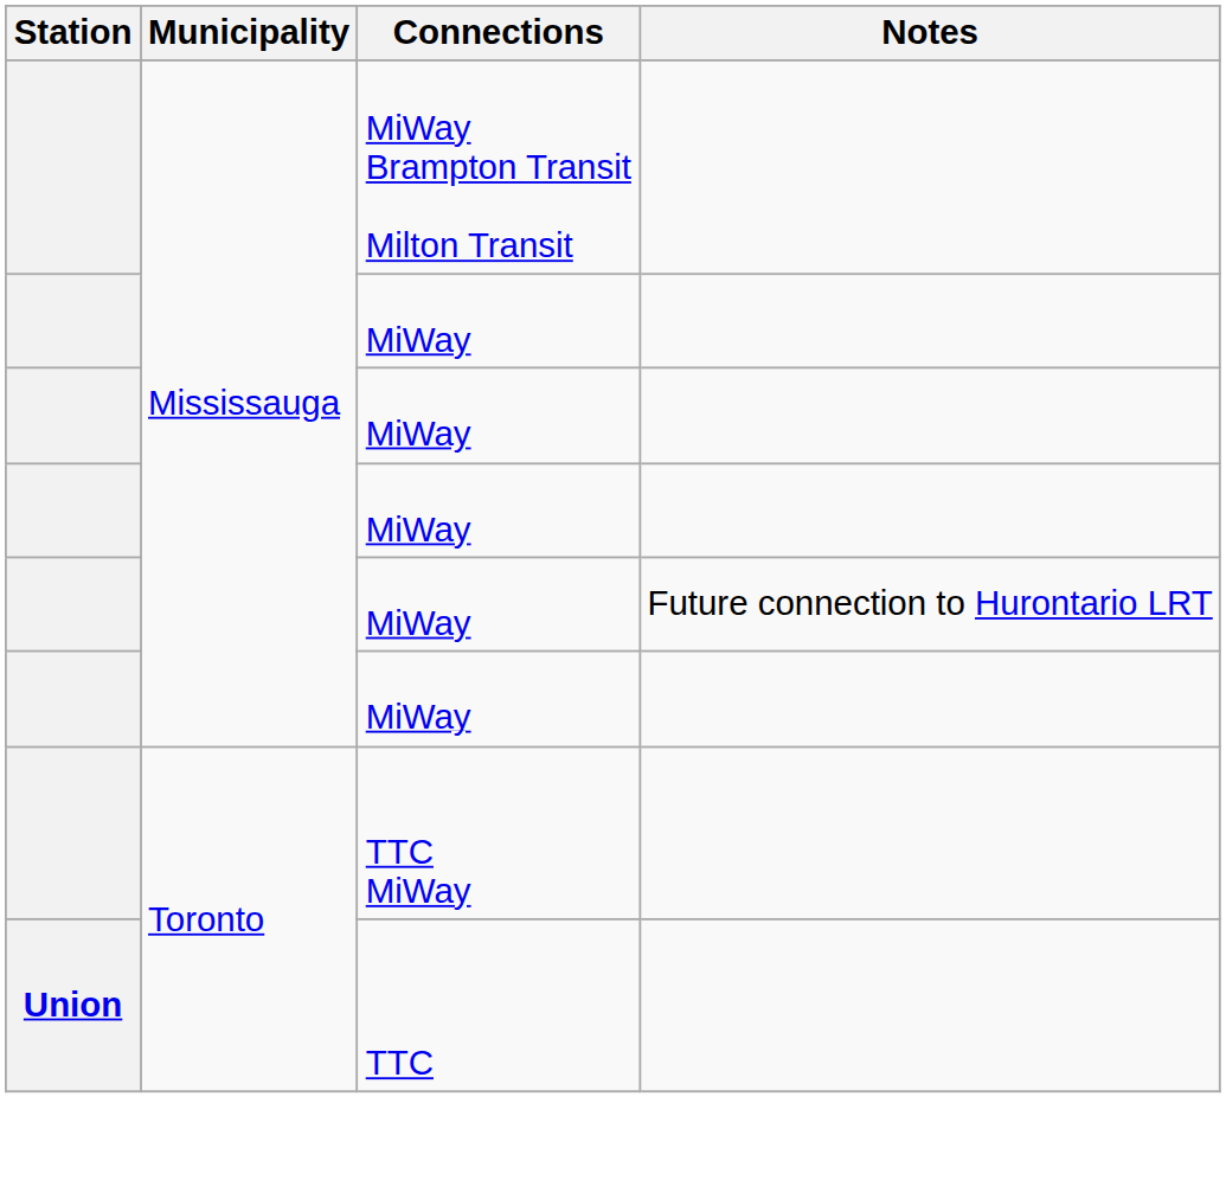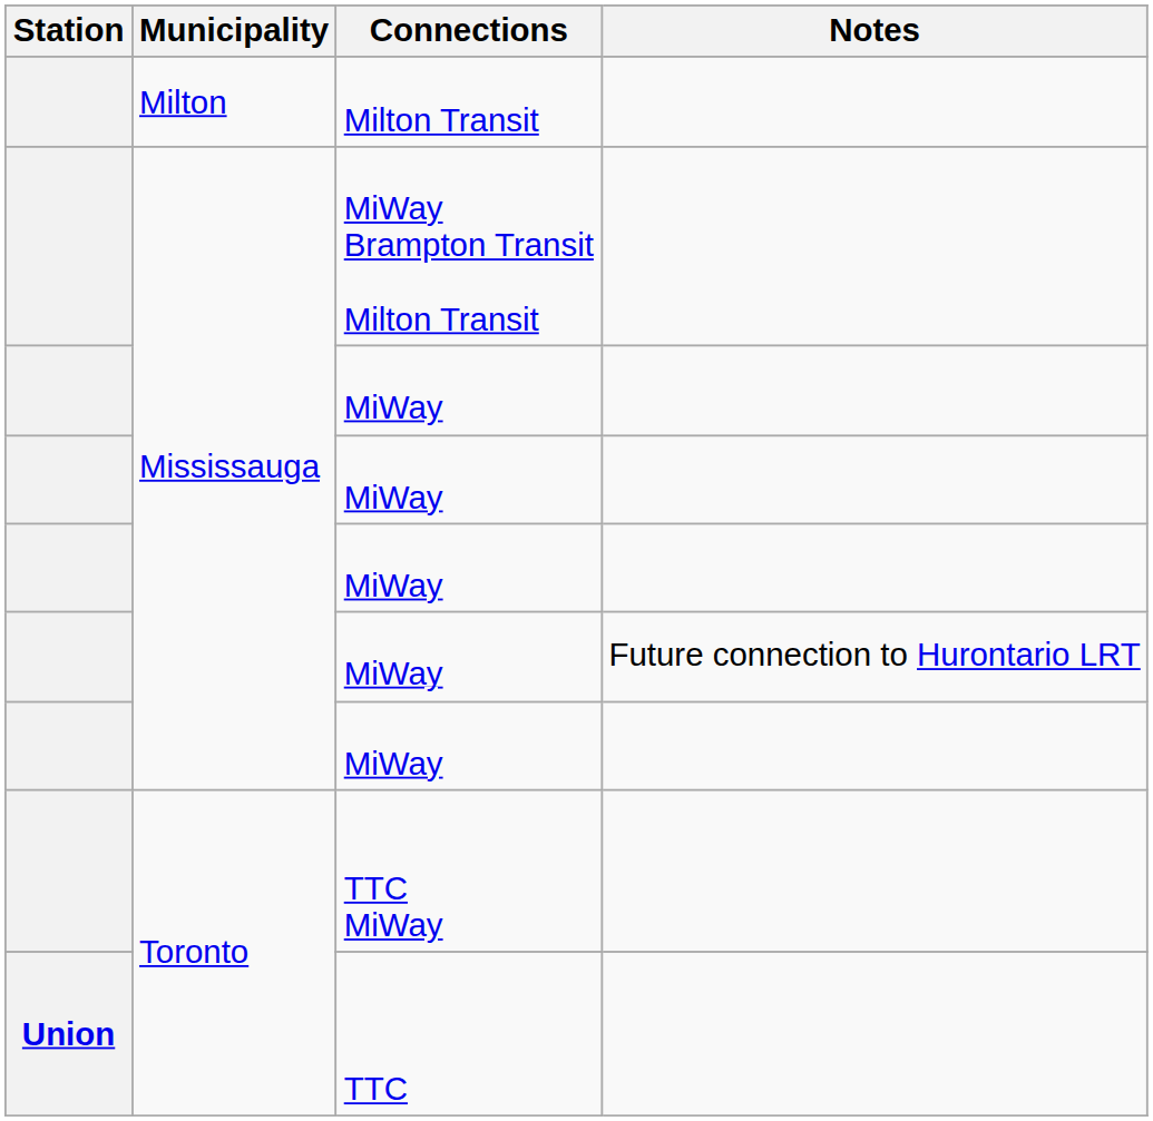 <table class="wikitable">
 <tr>
 <th>Station</th>
 <th>Municipality</th>
 <th>Connections</th>
 <th>Notes</th>
+</tr>
+<tr>
+<th></th>
+<td><a href='#'>Milton</a></td>
+<td>  <br>  <a href='#'>Milton Transit</a></td>
+<td></td>
 </tr>
 <tr>
 <th></th>
 <td rowspan=6><a href='#'>Mississauga</a></td>
 <td>  <br>  <a href='#'>MiWay</a><br> <a href='#'>Brampton Transit</a><br>  <br>  <a href='#'>Milton Transit</a></td>
 <td></td>
 </tr>
 <tr>
 <th></th>
 <td>  <br>  <a href='#'>MiWay</a></td>
 <td></td>
 </tr>
 <tr>
 <th></th>
 <td>  <br>  <a href='#'>MiWay</a></td>
 <td></td>
 </tr>
 <tr>
 <th></th>
 <td>  <br>  <a href='#'>MiWay</a></td>
 <td></td>
 </tr>
 <tr>
 <th></th>
 <td>  <br>  <a href='#'>MiWay</a></td>
 <td>Future connection to <a href='#'>Hurontario LRT</a></td>
 </tr>
 <tr>
 <th></th>
 <td> <br>  <a href='#'>MiWay</a></td>
 <td></td>
 </tr>
 <tr>
 <th></th>
 <td rowspan=2><a href='#'>Toronto</a></td>
 <td>  <br> <br>  <a href='#'>TTC</a><br>  <a href='#'>MiWay</a></td>
 <td></td>
 </tr>
 <tr>
 <th><a href='#'>Union</a></th>
 <td>       <br>   <br>  <br>   <a href='#'>TTC</a></td>
 <td></td>
 </tr>
 </table>
